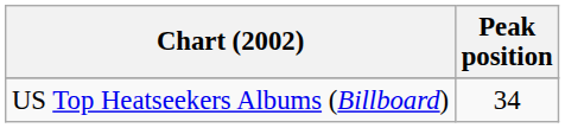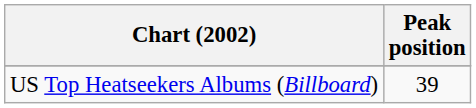 <table class="wikitable sortable">
 <tr>
 <th>Chart (2002)</th>
 <th>Peak<br>position</th>
 </tr>
 <tr>
 </tr>
 <tr>
 <td>US <a href='#'>Top Heatseekers Albums</a> (<em><a href='#'>Billboard</a></em>)</td>
-<td align="center">34</td>
+<td align="center">39</td>
 </tr>
 </table>
